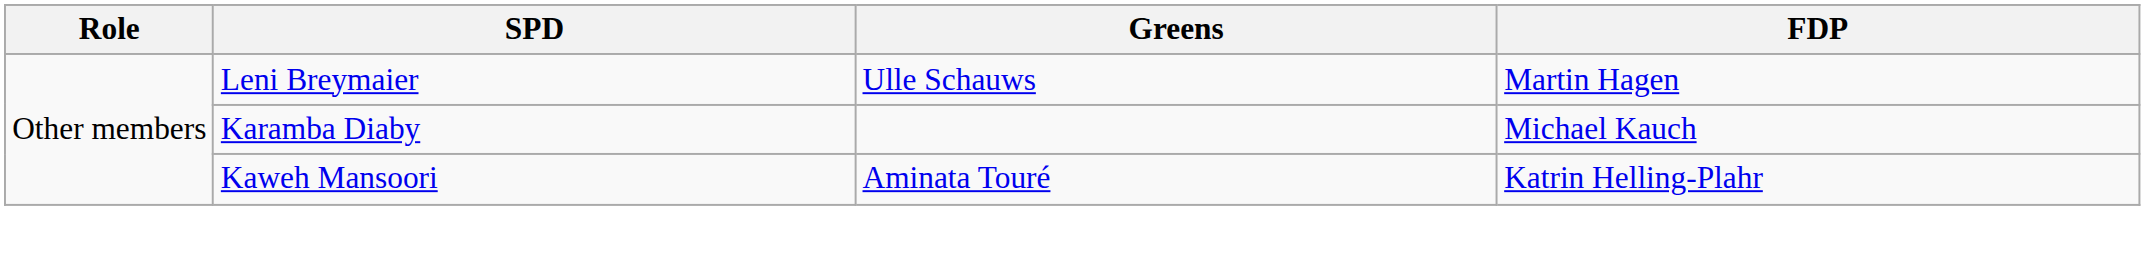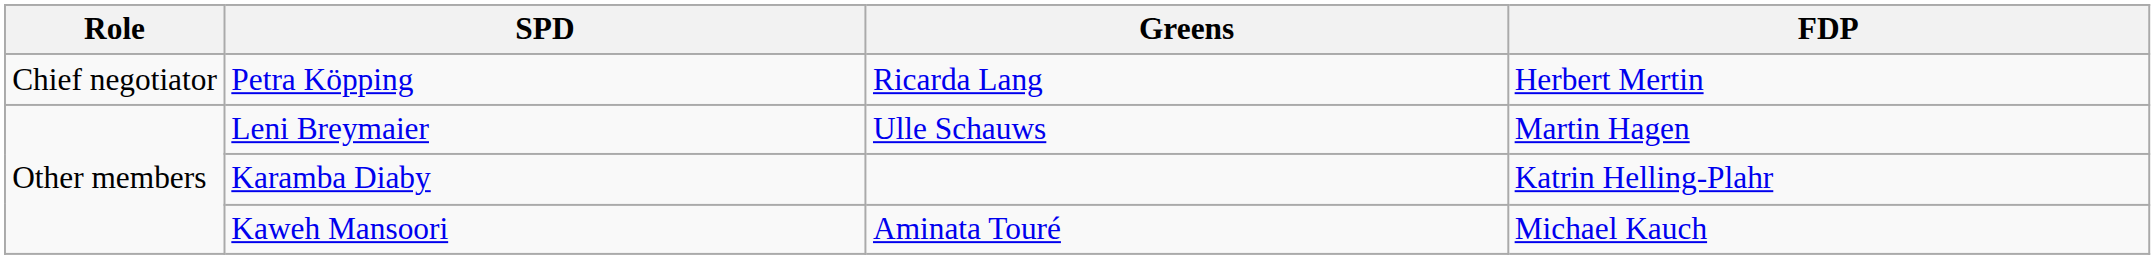 <table class="wikitable">
 <tr>
 <th>Role</th>
 <th style="width:20em">SPD</th>
 <th style="width:20em">Greens</th>
 <th style="width:20em">FDP</th>
+</tr>
+<tr>
+<td>Chief negotiator</td>
+<td><a href='#'>Petra Köpping</a></td>
+<td><a href='#'>Ricarda Lang</a></td>
+<td><a href='#'>Herbert Mertin</a></td>
 </tr>
 <tr>
 <td rowspan="3">Other members</td>
 <td><a href='#'>Leni Breymaier</a></td>
 <td><a href='#'>Ulle Schauws</a></td>
 <td><a href='#'>Martin Hagen</a></td>
 </tr>
 <tr>
 <td><a href='#'>Karamba Diaby</a></td>
 <td></td>
-<td><a href='#'>Michael Kauch</a></td>
+<td><a href='#'>Katrin Helling-Plahr</a></td>
 </tr>
 <tr>
 <td><a href='#'>Kaweh Mansoori</a></td>
 <td><a href='#'>Aminata Touré</a></td>
-<td><a href='#'>Katrin Helling-Plahr</a></td>
+<td><a href='#'>Michael Kauch</a></td>
 </tr>
 </table>
